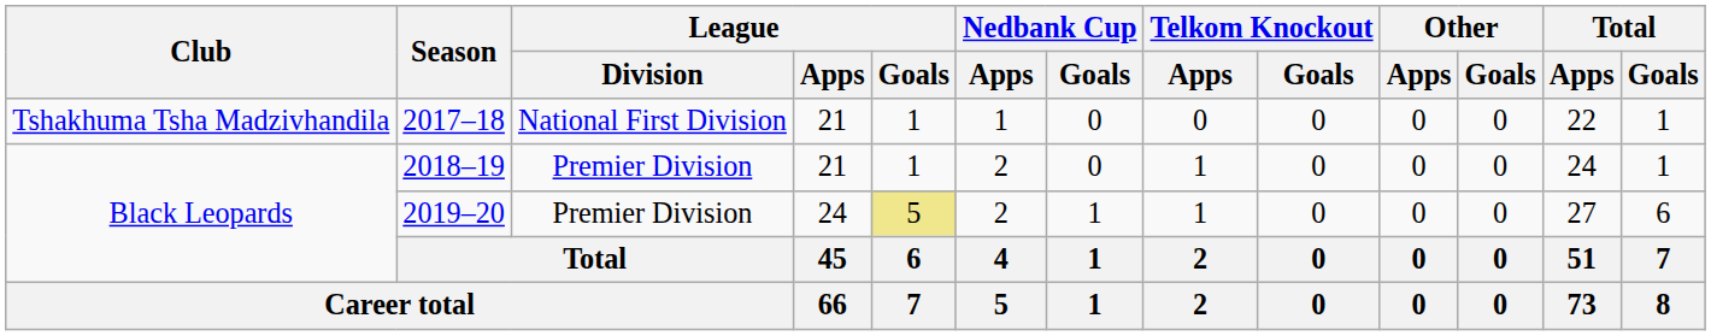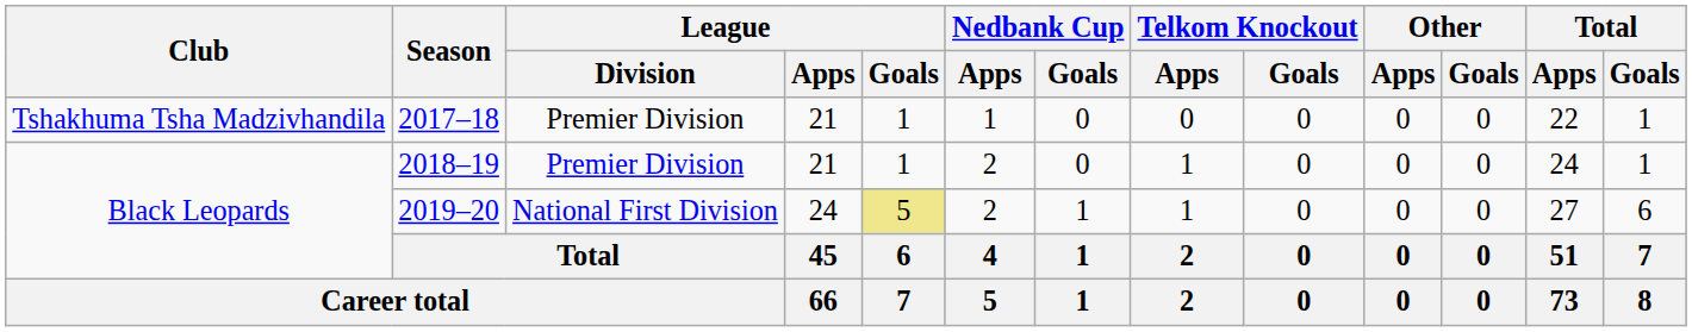 <table class="wikitable" style="text-align: center">
 <tr>
 <th rowspan="2">Club</th>
 <th rowspan="2">Season</th>
 <th colspan="3">League</th>
 <th colspan="2"><a href='#'>Nedbank Cup</a></th>
 <th colspan="2"><a href='#'>Telkom Knockout</a></th>
 <th colspan="2">Other</th>
 <th colspan="2">Total</th>
 </tr>
 <tr>
 <th>Division</th>
 <th>Apps</th>
 <th>Goals</th>
 <th>Apps</th>
 <th>Goals</th>
 <th>Apps</th>
 <th>Goals</th>
 <th>Apps</th>
 <th>Goals</th>
 <th>Apps</th>
 <th>Goals</th>
 </tr>
 <tr>
 <td><a href='#'>Tshakhuma Tsha Madzivhandila</a></td>
 <td><a href='#'>2017–18</a></td>
-<td><a href='#'>National First Division</a></td>
+<td>Premier Division</td>
 <td>21</td>
 <td>1</td>
 <td>1</td>
 <td>0</td>
 <td>0</td>
 <td>0</td>
 <td>0</td>
 <td>0</td>
 <td>22</td>
 <td>1</td>
 </tr>
 <tr>
 <td rowspan="3"><a href='#'>Black Leopards</a></td>
 <td><a href='#'>2018–19</a></td>
 <td><a href='#'>Premier Division</a></td>
 <td>21</td>
 <td>1</td>
 <td>2</td>
 <td>0</td>
 <td>1</td>
 <td>0</td>
 <td>0</td>
 <td>0</td>
 <td>24</td>
 <td>1</td>
 </tr>
 <tr>
 <td><a href='#'>2019–20</a></td>
-<td>Premier Division</td>
+<td><a href='#'>National First Division</a></td>
 <td>24</td>
 <td style="background: khaki;">5</td>
 <td>2</td>
 <td>1</td>
 <td>1</td>
 <td>0</td>
 <td>0</td>
 <td>0</td>
 <td>27</td>
 <td>6</td>
 </tr>
 <tr>
 <th colspan="2">Total</th>
 <th>45</th>
 <th>6</th>
 <th>4</th>
 <th>1</th>
 <th>2</th>
 <th>0</th>
 <th>0</th>
 <th>0</th>
 <th>51</th>
 <th>7</th>
 </tr>
 <tr>
 <th colspan="3">Career total</th>
 <th>66</th>
 <th>7</th>
 <th>5</th>
 <th>1</th>
 <th>2</th>
 <th>0</th>
 <th>0</th>
 <th>0</th>
 <th>73</th>
 <th>8</th>
 </tr>
 </table>
